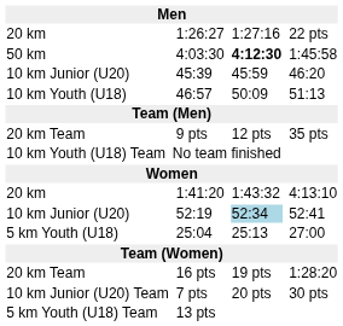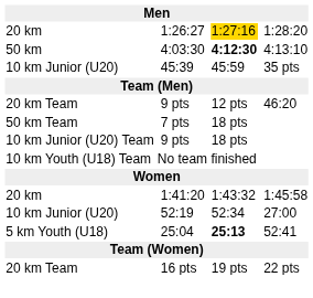 <table>
 <tr>
 <td colspan=7 bgcolor=#eeeeee style=text-align:center;><strong>Men</strong></td>
 </tr>
 <tr>
 <td>20 km</td>
 <td></td>
 <td>1:26:27</td>
 <td></td>
-<td>1:27:16</td>
+<td style="background: gold;">1:27:16</td>
 <td></td>
-<td>22 pts</td>
+<td>1:28:20</td>
 </tr>
 <tr>
 <td>50 km</td>
 <td></td>
 <td>4:03:30</td>
 <td></td>
 <td><strong>4:12:30</strong></td>
 <td></td>
-<td>1:45:58</td>
+<td>4:13:10</td>
 </tr>
 <tr>
 <td>10 km Junior (U20)</td>
 <td></td>
 <td>45:39</td>
 <td></td>
 <td>45:59</td>
 <td></td>
-<td>46:20</td>
-</tr>
-<tr>
-<td>10 km Youth (U18)</td>
-<td></td>
-<td>46:57</td>
-<td></td>
-<td>50:09</td>
-<td></td>
-<td>51:13</td>
+<td>35 pts</td>
 </tr>
 <tr>
 <td colspan=7 bgcolor=#eeeeee style=text-align:center;><strong>Team (Men)</strong></td>
 </tr>
 <tr>
 <td>20 km Team</td>
 <td></td>
 <td>9 pts</td>
 <td></td>
 <td>12 pts</td>
 <td></td>
-<td>35 pts</td>
+<td>46:20</td>
+</tr>
+<tr>
+<td>50 km Team</td>
+<td></td>
+<td>7 pts</td>
+<td></td>
+<td>18 pts</td>
+<td></td>
+<td></td>
+</tr>
+<tr>
+<td>10 km Junior (U20) Team</td>
+<td></td>
+<td>9 pts</td>
+<td></td>
+<td>18 pts</td>
+<td></td>
+<td></td>
 </tr>
 <tr>
 <td>10 km Youth (U18) Team</td>
 <td colspan=6>No team finished</td>
 </tr>
 <tr>
 <td colspan=7 bgcolor=#eeeeee style=text-align:center;><strong>Women</strong></td>
 </tr>
 <tr>
 <td>20 km</td>
 <td></td>
 <td>1:41:20</td>
 <td></td>
 <td>1:43:32</td>
 <td></td>
-<td>4:13:10</td>
+<td>1:45:58</td>
 </tr>
 <tr>
 <td>10 km Junior (U20)</td>
 <td></td>
 <td>52:19</td>
 <td></td>
-<td style="background: lightblue;">52:34</td>
+<td>52:34</td>
 <td></td>
-<td>52:41</td>
+<td>27:00</td>
 </tr>
 <tr>
 <td>5 km Youth (U18)</td>
 <td></td>
 <td>25:04</td>
 <td></td>
-<td>25:13</td>
+<td><strong>25:13</strong></td>
 <td></td>
-<td>27:00</td>
+<td>52:41</td>
 </tr>
 <tr>
 <td colspan=7 bgcolor=#eeeeee style=text-align:center;><strong>Team (Women)</strong></td>
 </tr>
 <tr>
 <td>20 km Team</td>
 <td></td>
 <td>16 pts</td>
 <td></td>
 <td>19 pts</td>
 <td></td>
-<td>1:28:20</td>
-</tr>
-<tr>
-<td>10 km Junior (U20) Team</td>
-<td></td>
-<td>7 pts</td>
-<td></td>
-<td>20 pts</td>
-<td></td>
-<td>30 pts</td>
-</tr>
-<tr>
-<td>5 km Youth (U18) Team</td>
-<td></td>
-<td>13 pts</td>
-<td></td>
-<td></td>
-<td></td>
-<td></td>
+<td>22 pts</td>
 </tr>
 </table>
